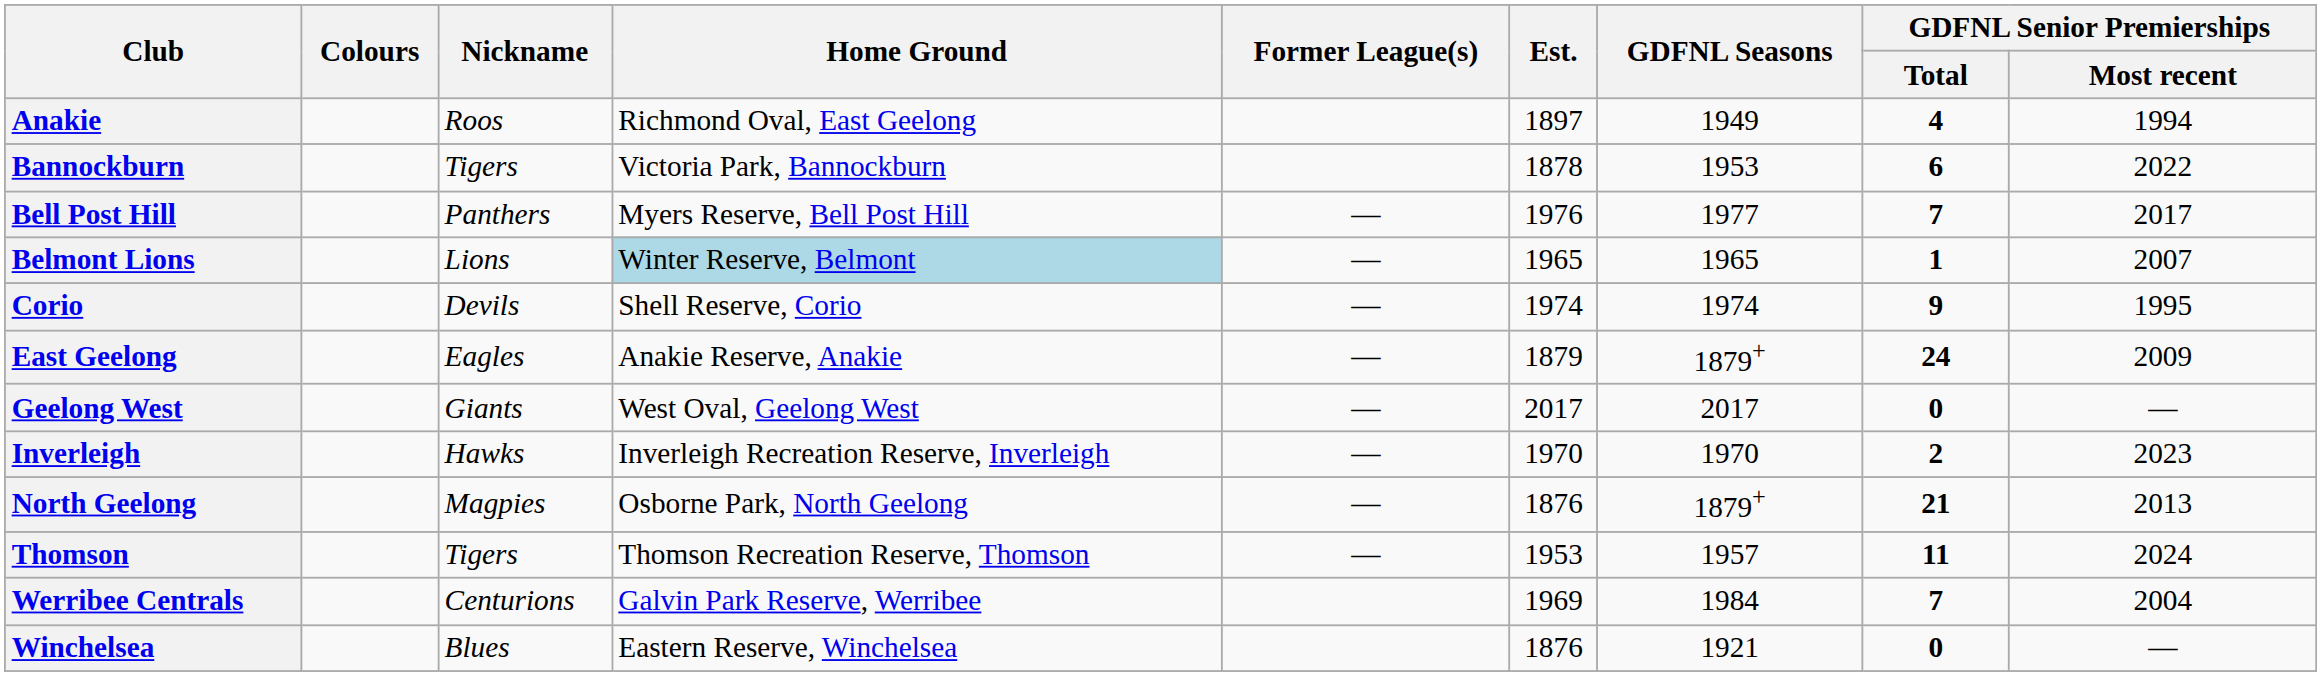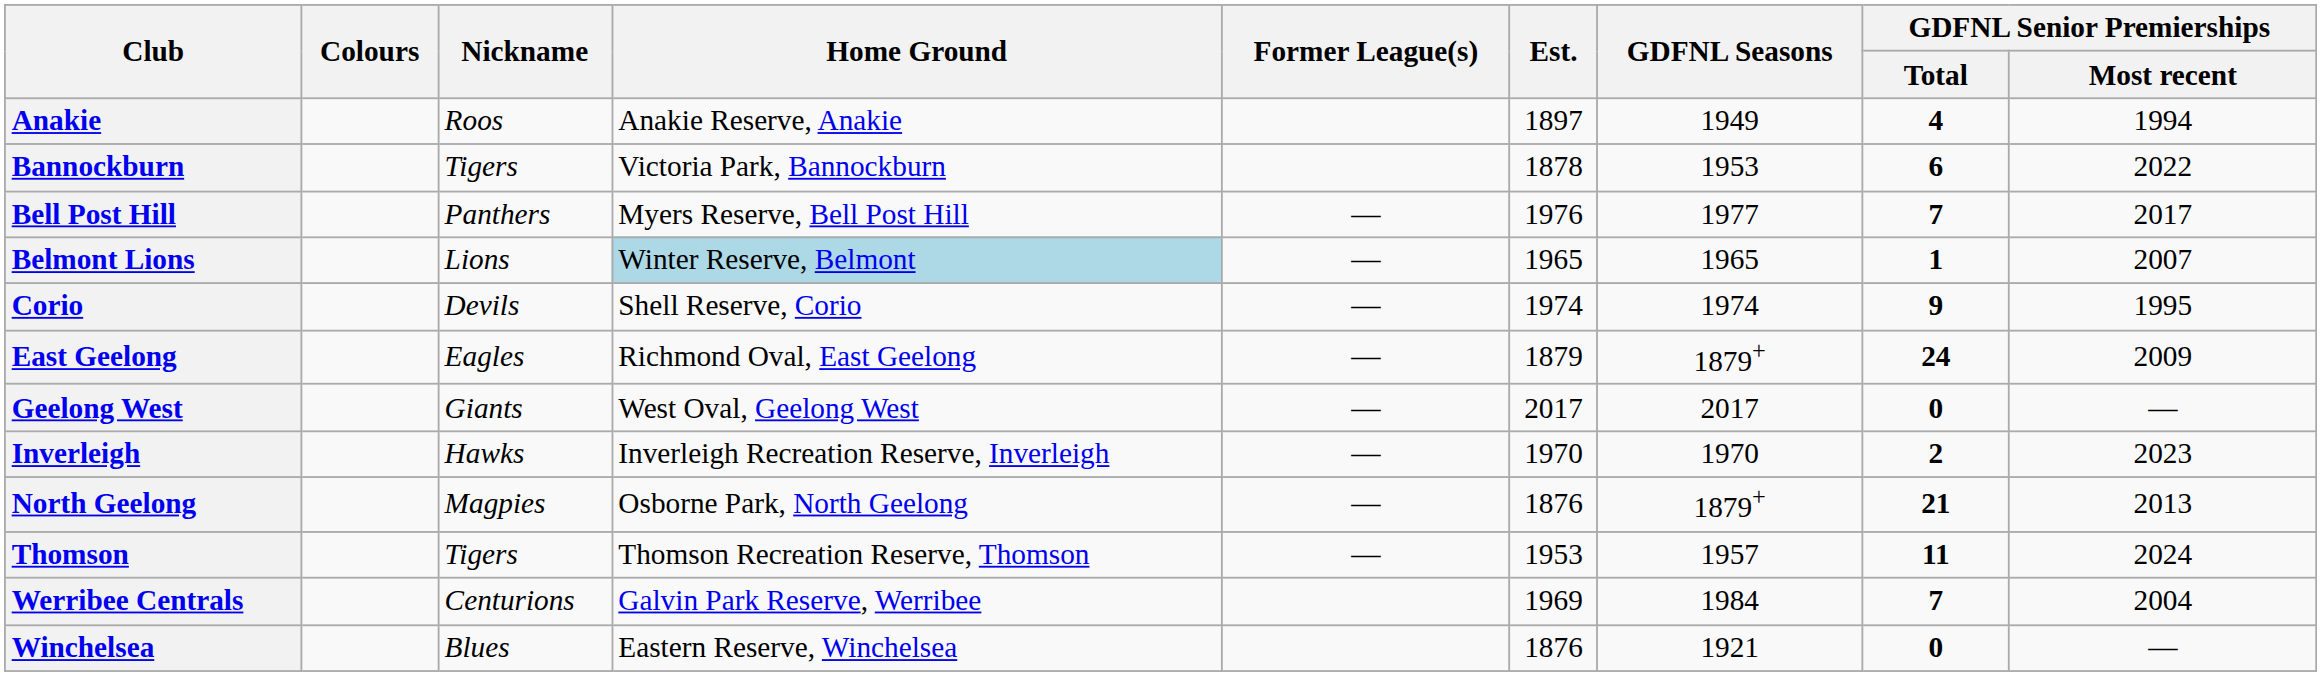 <table class="wikitable sortable mw-collapsible mw-collapsed" style="text-align:center; width:100%">
 <tr>
 <th rowspan="2">Club</th>
 <th rowspan="2" class="unsortable">Colours</th>
 <th rowspan="2">Nickname</th>
 <th rowspan="2">Home Ground</th>
 <th rowspan="2" class="unsortable">Former League(s)</th>
 <th rowspan="2">Est.</th>
 <th rowspan="2">GDFNL Seasons</th>
 <th colspan="2">GDFNL Senior Premierships</th>
 </tr>
 <tr>
 <th data-sort-type="number">Total</th>
 <th>Most recent</th>
 </tr>
 <tr>
 <th style="text-align:left"><a href='#'>Anakie</a></th>
 <td></td>
 <td align="left"><em>Roos</em></td>
-<td align="left">Richmond Oval, <a href='#'>East Geelong</a></td>
+<td align="left">Anakie Reserve, <a href='#'>Anakie</a></td>
 <td></td>
 <td>1897</td>
 <td>1949</td>
 <td><strong>4</strong></td>
 <td>1994</td>
 </tr>
 <tr>
 <th style="text-align:left"><a href='#'>Bannockburn</a></th>
 <td></td>
 <td align="left"><em>Tigers</em></td>
 <td align="left">Victoria Park, <a href='#'>Bannockburn</a></td>
 <td></td>
 <td>1878</td>
 <td>1953</td>
 <td><strong>6</strong></td>
 <td>2022</td>
 </tr>
 <tr>
 <th style="text-align:left"><a href='#'>Bell Post Hill</a></th>
 <td></td>
 <td align="left"><em>Panthers</em></td>
 <td align="left">Myers Reserve, <a href='#'>Bell Post Hill</a></td>
 <td>—</td>
 <td>1976</td>
 <td>1977</td>
 <td><strong>7</strong></td>
 <td>2017</td>
 </tr>
 <tr>
 <th style="text-align:left"><a href='#'>Belmont Lions</a></th>
 <td></td>
 <td align="left"><em>Lions</em></td>
 <td align="left" style="background: lightblue;">Winter Reserve, <a href='#'>Belmont</a></td>
 <td>—</td>
 <td>1965</td>
 <td>1965</td>
 <td><strong>1</strong></td>
 <td>2007</td>
 </tr>
 <tr>
 <th style="text-align:left"><a href='#'>Corio</a></th>
 <td></td>
 <td align="left"><em>Devils</em></td>
 <td align="left">Shell Reserve, <a href='#'>Corio</a></td>
 <td>—</td>
 <td>1974</td>
 <td>1974</td>
 <td><strong>9</strong></td>
 <td>1995</td>
 </tr>
 <tr>
 <th style="text-align:left"><a href='#'>East Geelong</a></th>
 <td></td>
 <td align="left"><em>Eagles</em></td>
-<td align="left">Anakie Reserve, <a href='#'>Anakie</a></td>
+<td align="left">Richmond Oval, <a href='#'>East Geelong</a></td>
 <td>—</td>
 <td>1879</td>
 <td>1879<sup>+</sup></td>
 <td><strong>24</strong></td>
 <td>2009</td>
 </tr>
 <tr>
 <th style="text-align:left"><a href='#'>Geelong West</a></th>
 <td></td>
 <td align="left"><em>Giants</em></td>
 <td align="left">West Oval, <a href='#'>Geelong West</a></td>
 <td>—</td>
 <td>2017</td>
 <td>2017</td>
 <td><strong>0</strong></td>
 <td>—</td>
 </tr>
 <tr>
 <th style="text-align:left"><a href='#'>Inverleigh</a></th>
 <td></td>
 <td align="left"><em>Hawks</em></td>
 <td align="left">Inverleigh Recreation Reserve, <a href='#'>Inverleigh</a></td>
 <td>—</td>
 <td>1970</td>
 <td>1970</td>
 <td><strong>2</strong></td>
 <td>2023</td>
 </tr>
 <tr>
 <th style="text-align:left"><a href='#'>North Geelong</a></th>
 <td></td>
 <td align="left"><em>Magpies</em></td>
 <td align="left">Osborne Park, <a href='#'>North Geelong</a></td>
 <td>—</td>
 <td>1876</td>
 <td>1879<sup>+</sup></td>
 <td><strong>21</strong></td>
 <td>2013</td>
 </tr>
 <tr>
 <th style="text-align:left"><a href='#'>Thomson</a></th>
 <td></td>
 <td align="left"><em>Tigers</em></td>
 <td align="left">Thomson Recreation Reserve, <a href='#'>Thomson</a></td>
 <td>—</td>
 <td>1953</td>
 <td>1957</td>
 <td><strong>11</strong></td>
 <td>2024</td>
 </tr>
 <tr>
 <th style="text-align:left"><a href='#'>Werribee Centrals</a></th>
 <td></td>
 <td align="left"><em>Centurions</em></td>
 <td align="left"><a href='#'>Galvin Park Reserve</a>, <a href='#'>Werribee</a></td>
 <td></td>
 <td>1969</td>
 <td>1984</td>
 <td><strong>7</strong></td>
 <td>2004</td>
 </tr>
 <tr>
 <th style="text-align:left"><a href='#'>Winchelsea</a></th>
 <td></td>
 <td align="left"><em>Blues</em></td>
 <td align="left">Eastern Reserve, <a href='#'>Winchelsea</a></td>
 <td></td>
 <td>1876</td>
 <td>1921</td>
 <td><strong>0</strong></td>
 <td>—</td>
 </tr>
 </table>
